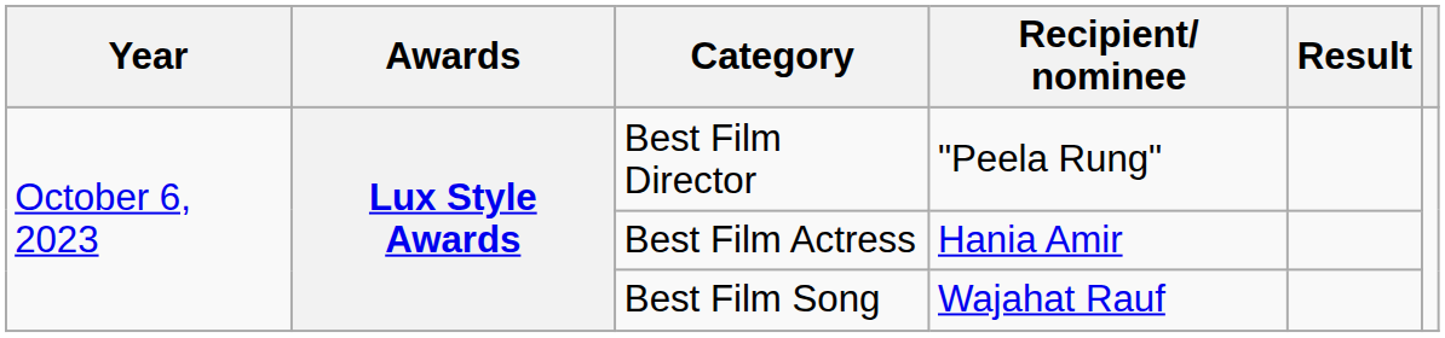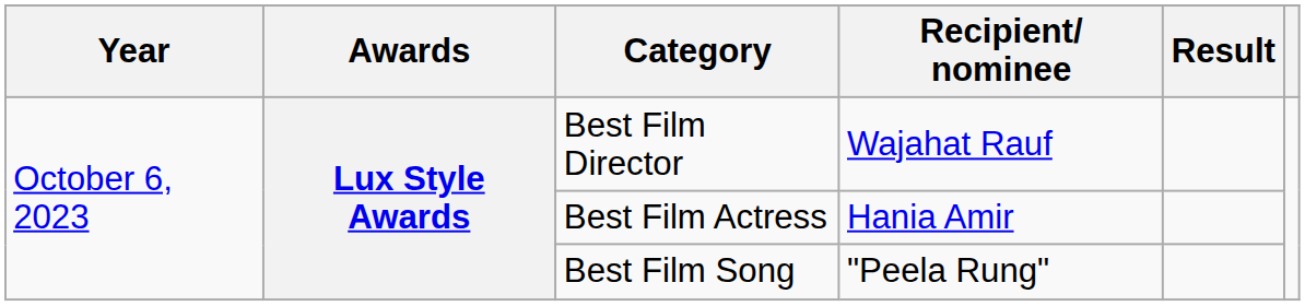 <table class="wikitable plainrowheaders">
 <tr>
 <th>Year</th>
 <th>Awards</th>
 <th>Category</th>
 <th>Recipient/ nominee</th>
 <th>Result</th>
 <th></th>
 </tr>
 <tr>
 <td rowspan="3"><a href='#'>October 6, 2023</a></td>
 <th rowspan="3" scope="row"><a href='#'>Lux Style Awards</a></th>
 <td>Best Film Director</td>
-<td>"Peela Rung"</td>
+<td><a href='#'>Wajahat Rauf</a></td>
 <td></td>
 <td rowspan="3"></td>
 </tr>
 <tr>
 <td>Best Film Actress</td>
 <td><a href='#'>Hania Amir</a></td>
 <td></td>
 </tr>
 <tr>
 <td>Best Film Song</td>
-<td><a href='#'>Wajahat Rauf</a></td>
+<td>"Peela Rung"</td>
 <td></td>
 </tr>
 </table>
